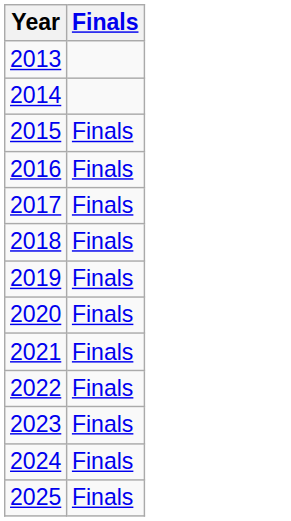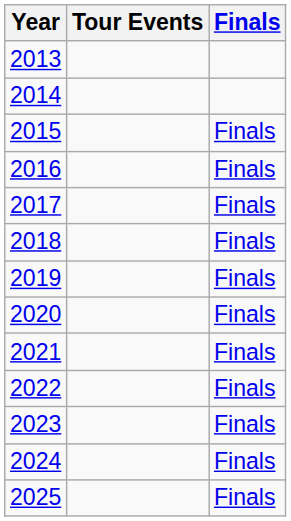 <table class="wikitable style="font-size:100%; text-align: left; width:70%">
 <tr>
 <th>Year</th>
+<th>Tour Events</th>
 <th><a href='#'>Finals</a></th>
 </tr>
 <tr>
 <td><a href='#'>2013</a></td>
 <td></td>
+<td></td>
 </tr>
 <tr>
 <td><a href='#'>2014</a></td>
 <td></td>
+<td></td>
 </tr>
 <tr>
 <td><a href='#'>2015</a></td>
+<td></td>
 <td><a href='#'>Finals</a></td>
 </tr>
 <tr>
 <td><a href='#'>2016</a></td>
+<td></td>
 <td><a href='#'>Finals</a></td>
 </tr>
 <tr>
 <td><a href='#'>2017</a></td>
+<td></td>
 <td><a href='#'>Finals</a></td>
 </tr>
 <tr>
 <td><a href='#'>2018</a></td>
+<td></td>
 <td><a href='#'>Finals</a></td>
 </tr>
 <tr>
 <td><a href='#'>2019</a></td>
+<td></td>
 <td><a href='#'>Finals</a></td>
 </tr>
 <tr>
 <td><a href='#'>2020</a></td>
+<td></td>
 <td><a href='#'>Finals</a></td>
 </tr>
 <tr>
 <td><a href='#'>2021</a></td>
+<td></td>
 <td><a href='#'>Finals</a></td>
 </tr>
 <tr>
 <td><a href='#'>2022</a></td>
+<td></td>
 <td><a href='#'>Finals</a></td>
 </tr>
 <tr>
 <td><a href='#'>2023</a></td>
+<td></td>
 <td><a href='#'>Finals</a></td>
 </tr>
 <tr>
 <td><a href='#'>2024</a></td>
+<td></td>
 <td><a href='#'>Finals</a></td>
 </tr>
 <tr>
 <td><a href='#'>2025</a></td>
+<td></td>
 <td><a href='#'>Finals</a></td>
 </tr>
 </table>
